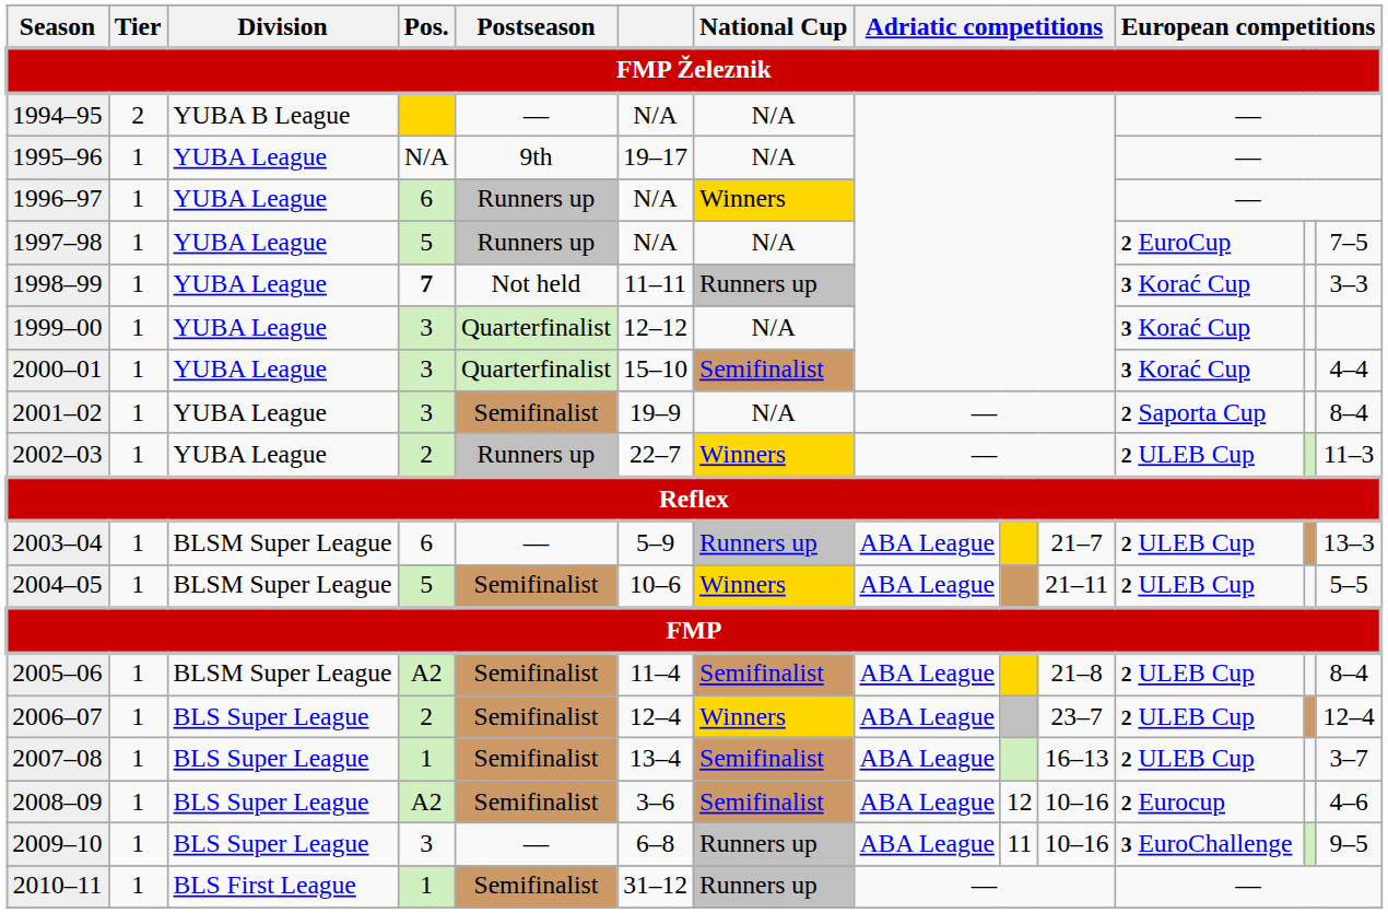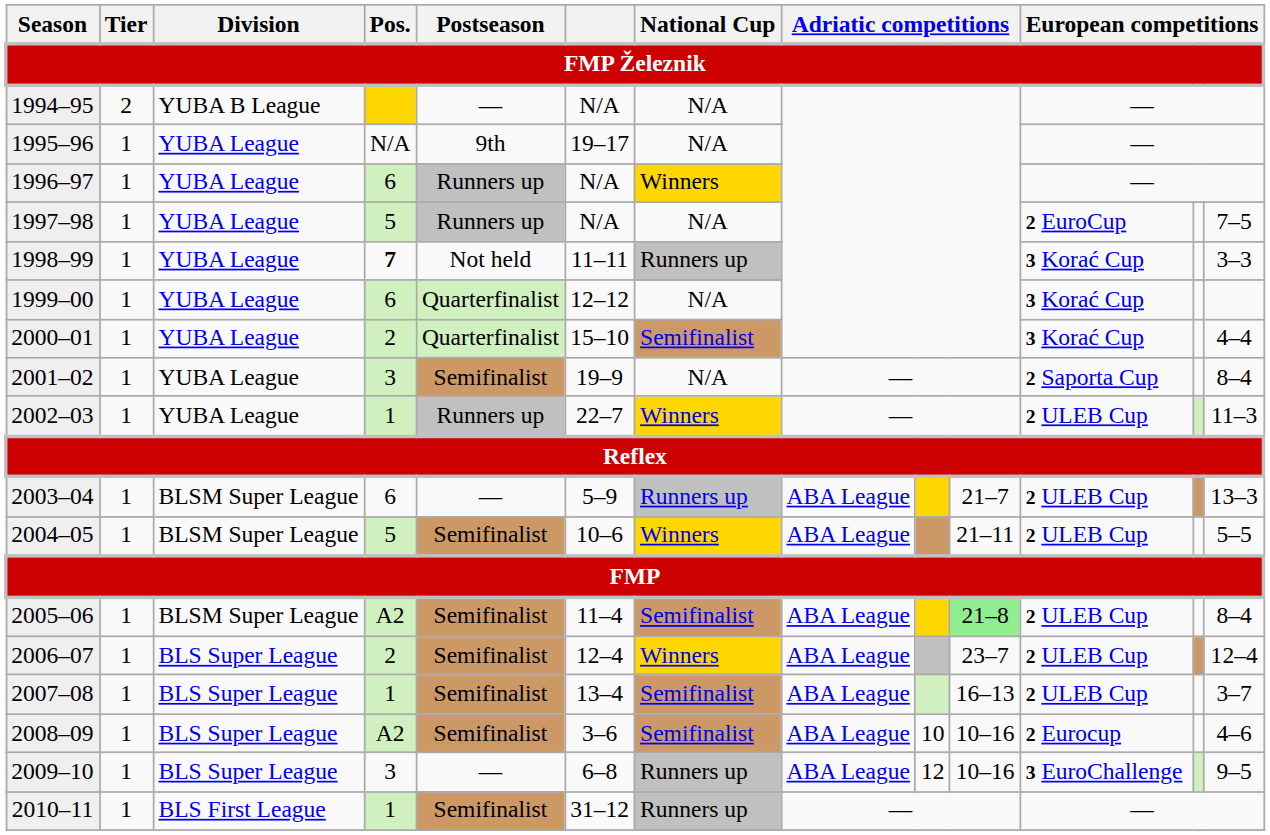 <table class="wikitable" style="font-size:85%; text-align:center">
 <tr>
 <th>Season</th>
 <th>Tier</th>
 <th>Division</th>
 <th>Pos.</th>
 <th>Postseason</th>
 <th></th>
 <th>National Cup</th>
 <th colspan=3><a href='#'>Adriatic competitions</a></th>
 <th colspan=3>European competitions</th>
 </tr>
 <tr>
 <td colspan="13" class="unsortable" align="center" style="border:2px solid silver; background-color:#CC0000;color:#FFFFFF;"><strong>FMP Železnik</strong></td>
 </tr>
 <tr>
 <td bgcolor=#efefef>1994–95</td>
 <td>2</td>
 <td align=left>YUBA B League</td>
 <td bgcolor=gold></td>
 <td>—</td>
 <td>N/A</td>
 <td>N/A</td>
 <td colspan=3 rowspan=7></td>
 <td colspan=3>—</td>
 </tr>
 <tr>
 <td bgcolor=#efefef>1995–96</td>
 <td>1</td>
 <td align=left><a href='#'>YUBA League</a></td>
 <td>N/A</td>
 <td> 9th</td>
 <td>19–17</td>
 <td>N/A</td>
 <td colspan=3>—</td>
 </tr>
 <tr>
 <td bgcolor=#efefef>1996–97</td>
 <td>1</td>
 <td align=left><a href='#'>YUBA League</a></td>
 <td bgcolor=#D0F0C0>6</td>
 <td bgcolor=silver>Runners up</td>
 <td>N/A</td>
 <td align=left bgcolor=gold>Winners</td>
 <td colspan=3>—</td>
 </tr>
 <tr>
 <td bgcolor=#efefef>1997–98</td>
 <td>1</td>
 <td align=left><a href='#'>YUBA League</a></td>
 <td bgcolor=#D0F0C0>5</td>
 <td bgcolor=silver>Runners up</td>
 <td>N/A</td>
 <td>N/A</td>
 <td align=left><small><strong>2</strong></small> <a href='#'>EuroCup</a></td>
 <td></td>
 <td>7–5</td>
 </tr>
 <tr>
 <td bgcolor=#efefef>1998–99</td>
 <td>1</td>
 <td align=left><a href='#'>YUBA League</a></td>
 <td><strong>7</strong></td>
 <td>Not held</td>
 <td>11–11</td>
 <td align=left bgcolor=silver>Runners up</td>
 <td align=left><small><strong>3</strong></small> <a href='#'>Korać Cup</a></td>
 <td></td>
 <td>3–3</td>
 </tr>
 <tr>
 <td bgcolor=#efefef>1999–00</td>
 <td>1</td>
 <td align=left><a href='#'>YUBA League</a></td>
-<td bgcolor=#D0F0C0>3</td>
+<td bgcolor=#D0F0C0>6</td>
 <td bgcolor=#D0F0C0>Quarterfinalist</td>
 <td>12–12</td>
 <td>N/A</td>
 <td align=left><small><strong>3</strong></small> <a href='#'>Korać Cup</a></td>
 <td></td>
 <td></td>
 </tr>
 <tr>
 <td bgcolor=#efefef>2000–01</td>
 <td>1</td>
 <td align=left><a href='#'>YUBA League</a></td>
-<td bgcolor=#D0F0C0>3</td>
+<td bgcolor=#D0F0C0>2</td>
 <td bgcolor=#D0F0C0>Quarterfinalist</td>
 <td>15–10</td>
 <td align=left bgcolor=#cc9966><a href='#'>Semifinalist</a></td>
 <td align=left><small><strong>3</strong></small> <a href='#'>Korać Cup</a></td>
 <td></td>
 <td>4–4</td>
 </tr>
 <tr>
 <td bgcolor=#efefef>2001–02</td>
 <td>1</td>
 <td align=left>YUBA League</td>
 <td bgcolor=#D0F0C0>3</td>
 <td bgcolor=#cc9966>Semifinalist</td>
 <td>19–9</td>
 <td>N/A</td>
 <td colspan=3>—</td>
 <td align=left><small><strong>2</strong></small> <a href='#'>Saporta Cup</a></td>
 <td></td>
 <td>8–4</td>
 </tr>
 <tr>
 <td bgcolor=#efefef>2002–03</td>
 <td>1</td>
 <td align=left>YUBA League</td>
-<td bgcolor=#D0F0C0>2</td>
+<td bgcolor=#D0F0C0>1</td>
 <td bgcolor=silver>Runners up</td>
 <td>22–7</td>
 <td align=left bgcolor=gold><a href='#'>Winners</a></td>
 <td colspan=3>—</td>
 <td align=left><small><strong>2</strong></small> <a href='#'>ULEB Cup</a></td>
 <td bgcolor=#D0F0C0></td>
 <td>11–3</td>
 </tr>
 <tr>
 <td colspan="13" class="unsortable" align="center" style="border:2px solid silver; background-color:#CC0000;color:#FFFFFF;"><strong>Reflex</strong></td>
 </tr>
 <tr>
 <td bgcolor=#efefef>2003–04</td>
 <td>1</td>
 <td align=left>BLSM Super League</td>
 <td>6</td>
 <td>—</td>
 <td>5–9</td>
 <td align=left bgcolor=silver><a href='#'>Runners up</a></td>
 <td align=left><a href='#'>ABA League</a></td>
 <td bgcolor=gold></td>
 <td>21–7</td>
 <td align=left><small><strong>2</strong></small> <a href='#'>ULEB Cup</a></td>
 <td bgcolor=#cc9966></td>
 <td>13–3</td>
 </tr>
 <tr>
 <td bgcolor=#efefef>2004–05</td>
 <td>1</td>
 <td align=left>BLSM Super League</td>
 <td bgcolor=#D0F0C0>5</td>
 <td bgcolor=#cc9966>Semifinalist</td>
 <td>10–6</td>
 <td align=left bgcolor=gold><a href='#'>Winners</a></td>
 <td align=left><a href='#'>ABA League</a></td>
 <td bgcolor=#cc9966></td>
 <td>21–11</td>
 <td align=left><small><strong>2</strong></small> <a href='#'>ULEB Cup</a></td>
 <td></td>
 <td>5–5</td>
 </tr>
 <tr>
 <td colspan="13" class="unsortable" align="center" style="border:2px solid silver; background-color:#CC0000;color:#FFFFFF;"><strong>FMP</strong></td>
 </tr>
 <tr>
 <td bgcolor=#efefef>2005–06</td>
 <td>1</td>
 <td align=left>BLSM Super League</td>
 <td bgcolor=#D0F0C0>A2</td>
 <td bgcolor=#cc9966>Semifinalist</td>
 <td>11–4</td>
 <td align=left bgcolor=#cc9966><a href='#'>Semifinalist</a></td>
 <td align=left><a href='#'>ABA League</a></td>
 <td bgcolor=gold></td>
-<td>21–8</td>
+<td style="background: lightgreen;">21–8</td>
 <td align=left><small><strong>2</strong></small> <a href='#'>ULEB Cup</a></td>
 <td></td>
 <td>8–4</td>
 </tr>
 <tr>
 <td bgcolor=#efefef>2006–07</td>
 <td>1</td>
 <td align=left><a href='#'>BLS Super League</a></td>
 <td bgcolor=#D0F0C0>2</td>
 <td bgcolor=#cc9966>Semifinalist</td>
 <td>12–4</td>
 <td align=left bgcolor=gold><a href='#'>Winners</a></td>
 <td align=left><a href='#'>ABA League</a></td>
 <td bgcolor=silver></td>
 <td>23–7</td>
 <td align=left><small><strong>2</strong></small> <a href='#'>ULEB Cup</a></td>
 <td bgcolor=cc9966></td>
 <td>12–4</td>
 </tr>
 <tr>
 <td bgcolor=#efefef>2007–08</td>
 <td>1</td>
 <td align=left><a href='#'>BLS Super League</a></td>
 <td bgcolor=#D0F0C0>1</td>
 <td bgcolor=#cc9966>Semifinalist</td>
 <td>13–4</td>
 <td align=left bgcolor=#cc9966><a href='#'>Semifinalist</a></td>
 <td align=left><a href='#'>ABA League</a></td>
 <td bgcolor=#D0F0C0></td>
 <td>16–13</td>
 <td align=left><small><strong>2</strong></small> <a href='#'>ULEB Cup</a></td>
 <td></td>
 <td>3–7</td>
 </tr>
 <tr>
 <td bgcolor=#efefef>2008–09</td>
 <td>1</td>
 <td align=left><a href='#'>BLS Super League</a></td>
 <td bgcolor=#D0F0C0>A2</td>
 <td bgcolor=#cc9966>Semifinalist</td>
 <td>3–6</td>
 <td align=left bgcolor=#cc9966><a href='#'>Semifinalist</a></td>
 <td align=left><a href='#'>ABA League</a></td>
-<td>12</td>
+<td>10</td>
 <td>10–16</td>
 <td align=left><small><strong>2</strong></small> <a href='#'>Eurocup</a></td>
 <td></td>
 <td>4–6</td>
 </tr>
 <tr>
 <td bgcolor=#efefef>2009–10</td>
 <td>1</td>
 <td align=left><a href='#'>BLS Super League</a></td>
 <td>3</td>
 <td>—</td>
 <td>6–8</td>
 <td align=left bgcolor=silver>Runners up</td>
 <td align=left><a href='#'>ABA League</a></td>
-<td>11</td>
+<td>12</td>
 <td>10–16</td>
 <td align=left><small><strong>3</strong></small> <a href='#'>EuroChallenge</a></td>
 <td bgcolor=#D0F0C0></td>
 <td>9–5</td>
 </tr>
 <tr>
 <td bgcolor=#efefef>2010–11</td>
 <td>1</td>
 <td align=left><a href='#'>BLS First League</a></td>
 <td bgcolor=#D0F0C0>1</td>
 <td bgcolor=#cc9966>Semifinalist</td>
 <td>31–12</td>
 <td align=left bgcolor=silver>Runners up</td>
 <td colspan=3>—</td>
 <td colspan=3>—</td>
 </tr>
 </table>
